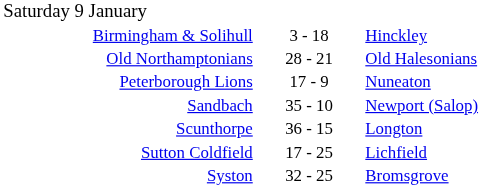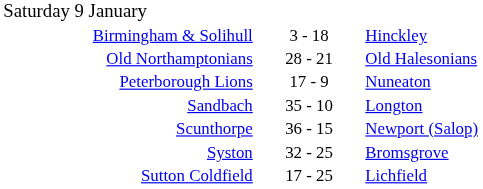 <table style="width:70%;" cellspacing="1">
 <tr>
 <th width=35%></th>
 <th width=15%></th>
 <th></th>
 </tr>
 <tr>
 <td>Saturday 9 January</td>
 </tr>
 <tr style=font-size:90%>
 <td align=right><a href='#'>Birmingham & Solihull</a></td>
 <td align=center>3 - 18</td>
 <td><a href='#'>Hinckley</a></td>
 </tr>
 <tr style=font-size:90%>
 <td align=right><a href='#'>Old Northamptonians</a></td>
 <td align=center>28 - 21</td>
 <td><a href='#'>Old Halesonians</a></td>
 </tr>
 <tr style=font-size:90%>
 <td align=right><a href='#'>Peterborough Lions</a></td>
 <td align=center>17 - 9</td>
 <td><a href='#'>Nuneaton</a></td>
 </tr>
 <tr style=font-size:90%>
 <td align=right><a href='#'>Sandbach</a></td>
 <td align=center>35 - 10</td>
-<td><a href='#'>Newport (Salop)</a></td>
+<td><a href='#'>Longton</a></td>
 </tr>
 <tr style=font-size:90%>
 <td align=right><a href='#'>Scunthorpe</a></td>
 <td align=center>36 - 15</td>
-<td><a href='#'>Longton</a></td>
+<td><a href='#'>Newport (Salop)</a></td>
+</tr>
+<tr style=font-size:90%>
+<td align=right><a href='#'>Syston</a></td>
+<td align=center>32 - 25</td>
+<td><a href='#'>Bromsgrove</a></td>
 </tr>
 <tr style=font-size:90%>
 <td align=right><a href='#'>Sutton Coldfield</a></td>
 <td align=center>17 - 25</td>
 <td><a href='#'>Lichfield</a></td>
 </tr>
-<tr style=font-size:90%>
-<td align=right><a href='#'>Syston</a></td>
-<td align=center>32 - 25</td>
-<td><a href='#'>Bromsgrove</a></td>
-</tr>
 </table>
